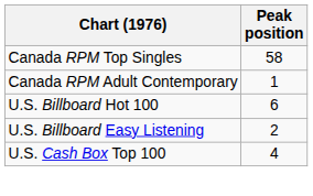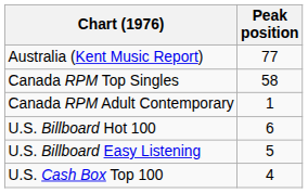 <table class="wikitable sortable">
 <tr>
 <th align="left">Chart (1976)</th>
 <th style="text-align:center;">Peak<br>position</th>
+</tr>
+<tr>
+<td>Australia (<a href='#'>Kent Music Report</a>)</td>
+<td style="text-align:center;">77</td>
 </tr>
 <tr>
 <td align="left">Canada <em>RPM</em> Top Singles</td>
 <td style="text-align:center;">58</td>
 </tr>
 <tr>
 <td align="left">Canada <em>RPM</em> Adult Contemporary</td>
 <td style="text-align:center;">1</td>
 </tr>
 <tr>
 <td align="left">U.S. <em>Billboard</em> Hot 100</td>
 <td style="text-align:center;">6</td>
 </tr>
 <tr>
 <td align="left">U.S. <em>Billboard</em> <a href='#'>Easy Listening</a></td>
-<td style="text-align:center;">2</td>
+<td style="text-align:center;">5</td>
 </tr>
 <tr>
 <td align="left">U.S. <em><a href='#'>Cash Box</a></em> Top 100</td>
 <td style="text-align:center;">4</td>
 </tr>
 </table>
